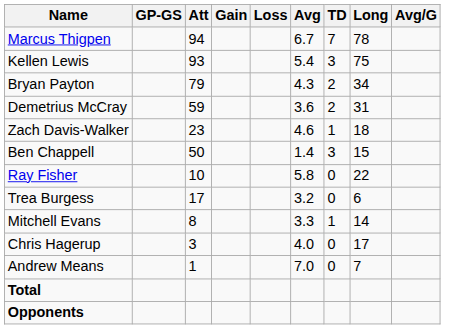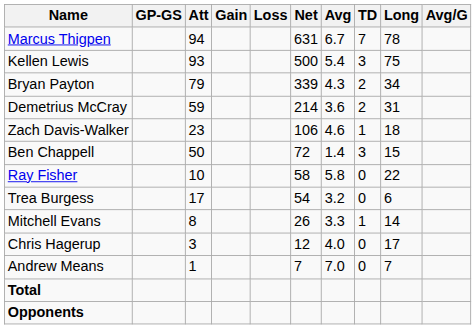 <table class="wikitable" style="white-space:nowrap;">
 <tr>
 <th>Name</th>
 <th>GP-GS</th>
 <th>Att</th>
 <th>Gain</th>
 <th>Loss</th>
+<th>Net</th>
 <th>Avg</th>
 <th>TD</th>
 <th>Long</th>
 <th>Avg/G</th>
 </tr>
 <tr>
 <td><a href='#'>Marcus Thigpen</a></td>
 <td> </td>
 <td>94</td>
 <td> </td>
 <td> </td>
+<td>631</td>
 <td>6.7</td>
 <td>7</td>
 <td>78</td>
 <td> </td>
 </tr>
 <tr>
 <td>Kellen Lewis</td>
 <td> </td>
 <td>93</td>
 <td> </td>
 <td> </td>
+<td>500</td>
 <td>5.4</td>
 <td>3</td>
 <td>75</td>
 <td> </td>
 </tr>
 <tr>
 <td>Bryan Payton</td>
 <td> </td>
 <td>79</td>
 <td> </td>
 <td> </td>
+<td>339</td>
 <td>4.3</td>
 <td>2</td>
 <td>34</td>
 <td> </td>
 </tr>
 <tr>
 <td>Demetrius McCray</td>
 <td> </td>
 <td>59</td>
 <td> </td>
 <td> </td>
+<td>214</td>
 <td>3.6</td>
 <td>2</td>
 <td>31</td>
 <td> </td>
 </tr>
 <tr>
 <td>Zach Davis-Walker</td>
 <td> </td>
 <td>23</td>
 <td> </td>
 <td> </td>
+<td>106</td>
 <td>4.6</td>
 <td>1</td>
 <td>18</td>
 <td> </td>
 </tr>
 <tr>
 <td>Ben Chappell</td>
 <td> </td>
 <td>50</td>
 <td> </td>
 <td> </td>
+<td>72</td>
 <td>1.4</td>
 <td>3</td>
 <td>15</td>
 <td> </td>
 </tr>
 <tr>
 <td><a href='#'>Ray Fisher</a></td>
 <td> </td>
 <td>10</td>
 <td> </td>
 <td> </td>
+<td>58</td>
 <td>5.8</td>
 <td>0</td>
 <td>22</td>
 <td> </td>
 </tr>
 <tr>
 <td>Trea Burgess</td>
 <td> </td>
 <td>17</td>
 <td> </td>
 <td> </td>
+<td>54</td>
 <td>3.2</td>
 <td>0</td>
 <td>6</td>
 <td> </td>
 </tr>
 <tr>
 <td>Mitchell Evans</td>
 <td> </td>
 <td>8</td>
 <td> </td>
 <td> </td>
+<td>26</td>
 <td>3.3</td>
 <td>1</td>
 <td>14</td>
 <td> </td>
 </tr>
 <tr>
 <td>Chris Hagerup</td>
 <td> </td>
 <td>3</td>
 <td> </td>
 <td> </td>
+<td>12</td>
 <td>4.0</td>
 <td>0</td>
 <td>17</td>
 <td> </td>
 </tr>
 <tr>
 <td>Andrew Means</td>
 <td> </td>
 <td>1</td>
 <td> </td>
 <td> </td>
+<td>7</td>
 <td>7.0</td>
 <td>0</td>
 <td>7</td>
 <td> </td>
 </tr>
 <tr>
 <td><strong>Total</strong></td>
+<td> </td>
 <td> </td>
 <td> </td>
 <td> </td>
 <td> </td>
 <td> </td>
 <td> </td>
 <td> </td>
 <td> </td>
 </tr>
 <tr>
 <td><strong>Opponents</strong></td>
 <td> </td>
 <td> </td>
 <td> </td>
 <td> </td>
 <td> </td>
 <td> </td>
 <td> </td>
 <td> </td>
+<td> </td>
 </tr>
 </table>
